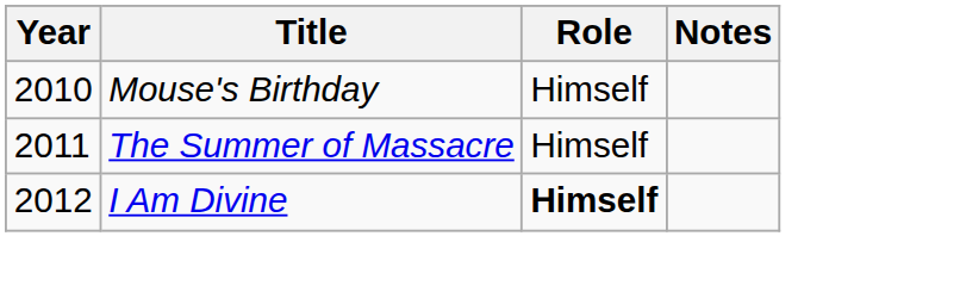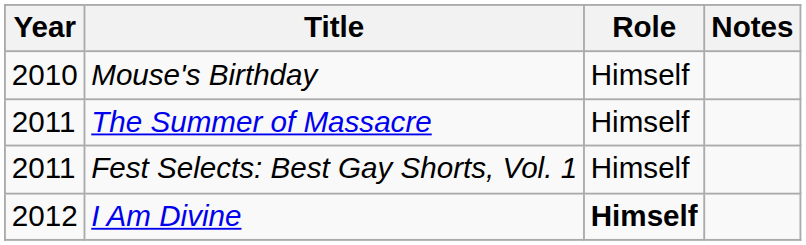 <table class="wikitable sortable">
 <tr>
 <th>Year</th>
 <th>Title</th>
 <th>Role</th>
 <th class="unsortable">Notes</th>
 </tr>
 <tr>
 <td>2010</td>
 <td><em>Mouse's Birthday</em></td>
 <td>Himself</td>
 <td></td>
 </tr>
 <tr>
 <td>2011</td>
 <td><em><a href='#'>The Summer of Massacre</a></em></td>
 <td>Himself</td>
 <td></td>
 </tr>
 <tr>
+<td>2011</td>
+<td><em>Fest Selects: Best Gay Shorts, Vol. 1</em></td>
+<td>Himself</td>
+<td></td>
+</tr>
+<tr>
 <td>2012</td>
 <td><em><a href='#'>I Am Divine</a></em></td>
 <td><strong>Himself</strong></td>
 <td></td>
 </tr>
 </table>
